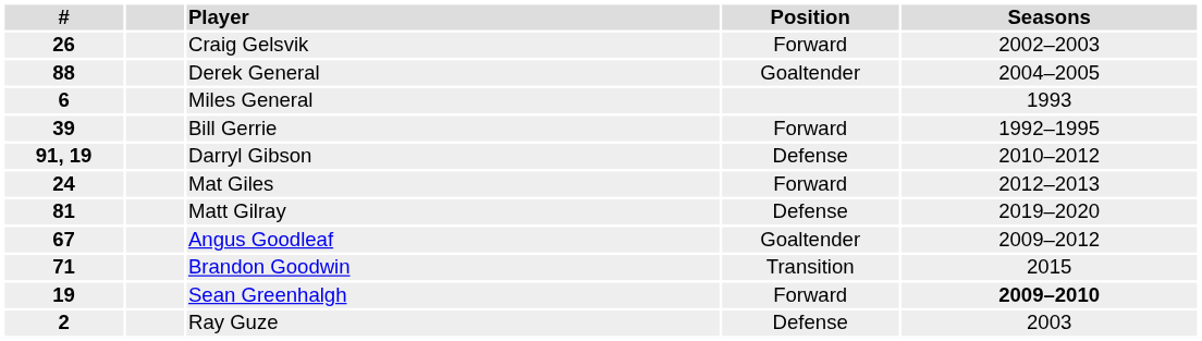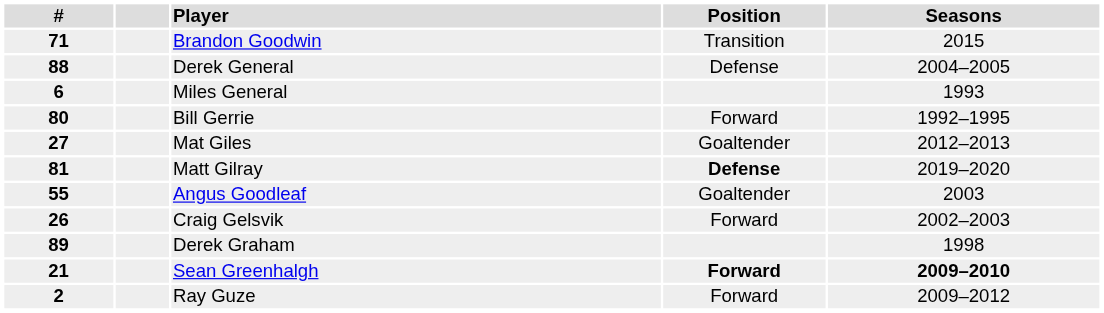 <table width=75%>
 <tr bgcolor="#dddddd">
 <th width=10%>#</th>
 <th width=5%></th>
 <td align=left!!width=10%><strong>Player</strong></td>
 <th width=15%>Position</th>
 <th width=25%>Seasons</th>
 </tr>
 <tr bgcolor="#eeeeee">
-<td align=center><strong>26</strong></td>
+<td align=center><strong>71</strong></td>
 <td align=center></td>
-<td>Craig Gelsvik</td>
-<td align=center>Forward</td>
-<td align=center>2002–2003</td>
+<td><a href='#'>Brandon Goodwin</a></td>
+<td align=center>Transition</td>
+<td align=center>2015</td>
 </tr>
 <tr bgcolor="#eeeeee">
 <td align=center><strong>88</strong></td>
 <td align=center></td>
 <td>Derek General</td>
-<td align=center>Goaltender</td>
+<td align=center>Defense</td>
 <td align=center>2004–2005</td>
 </tr>
 <tr bgcolor="#eeeeee">
 <td align=center><strong>6</strong></td>
 <td align=center></td>
 <td>Miles General</td>
 <td align=center></td>
 <td align=center>1993</td>
 </tr>
 <tr bgcolor="#eeeeee">
-<td align=center><strong>39</strong></td>
+<td align=center><strong>80</strong></td>
 <td align=center></td>
 <td>Bill Gerrie</td>
 <td align=center>Forward</td>
 <td align=center>1992–1995</td>
 </tr>
 <tr bgcolor="#eeeeee">
-<td align=center><strong>91, 19</strong></td>
-<td align=center></td>
-<td>Darryl Gibson</td>
-<td align=center>Defense</td>
-<td align=center>2010–2012</td>
-</tr>
-<tr bgcolor="#eeeeee">
-<td align=center><strong>24</strong></td>
+<td align=center><strong>27</strong></td>
 <td align=center></td>
 <td>Mat Giles</td>
-<td align=center>Forward</td>
+<td align=center>Goaltender</td>
 <td align=center>2012–2013</td>
 </tr>
 <tr bgcolor="#eeeeee">
 <td align=center><strong>81</strong></td>
 <td align=center></td>
 <td>Matt Gilray</td>
-<td align=center>Defense</td>
+<td align=center><strong>Defense</strong></td>
 <td align=center>2019–2020</td>
 </tr>
 <tr bgcolor="#eeeeee">
-<td align=center><strong>67</strong></td>
+<td align=center><strong>55</strong></td>
 <td align=center></td>
 <td><a href='#'>Angus Goodleaf</a></td>
 <td align=center>Goaltender</td>
-<td align=center>2009–2012</td>
+<td align=center>2003</td>
 </tr>
 <tr bgcolor="#eeeeee">
-<td align=center><strong>71</strong></td>
+<td align=center><strong>26</strong></td>
 <td align=center></td>
-<td><a href='#'>Brandon Goodwin</a></td>
-<td align=center>Transition</td>
-<td align=center>2015</td>
+<td>Craig Gelsvik</td>
+<td align=center>Forward</td>
+<td align=center>2002–2003</td>
 </tr>
 <tr bgcolor="#eeeeee">
-<td align=center><strong>19</strong></td>
+<td align=center><strong>89</strong></td>
+<td align=center></td>
+<td>Derek Graham</td>
+<td align=center></td>
+<td align=center>1998</td>
+</tr>
+<tr bgcolor="#eeeeee">
+<td align=center><strong>21</strong></td>
 <td align=center></td>
 <td><a href='#'>Sean Greenhalgh</a></td>
-<td align=center>Forward</td>
+<td align=center><strong>Forward</strong></td>
 <td align=center><strong>2009–2010</strong></td>
 </tr>
 <tr bgcolor="#eeeeee">
 <td align=center><strong>2</strong></td>
 <td align=center></td>
 <td>Ray Guze</td>
-<td align=center>Defense</td>
-<td align=center>2003</td>
+<td align=center>Forward</td>
+<td align=center>2009–2012</td>
 </tr>
 </table>
